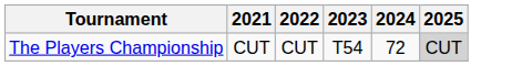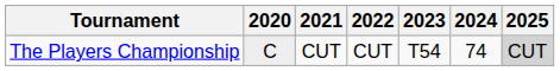 <table class="wikitable" style="font-size:95%;text-align:center;">
 <tr>
 <th>Tournament</th>
+<th>2020</th>
 <th>2021</th>
 <th>2022</th>
 <th>2023</th>
 <th>2024</th>
 <th>2025</th>
 </tr>
 <tr>
 <td align=left><a href='#'>The Players Championship</a></td>
+<td style="background:#eeeeee;">C</td>
 <td>CUT</td>
 <td>CUT</td>
 <td>T54</td>
-<td>72</td>
+<td>74</td>
 <td style="background: lightgrey;">CUT</td>
 </tr>
 </table>
